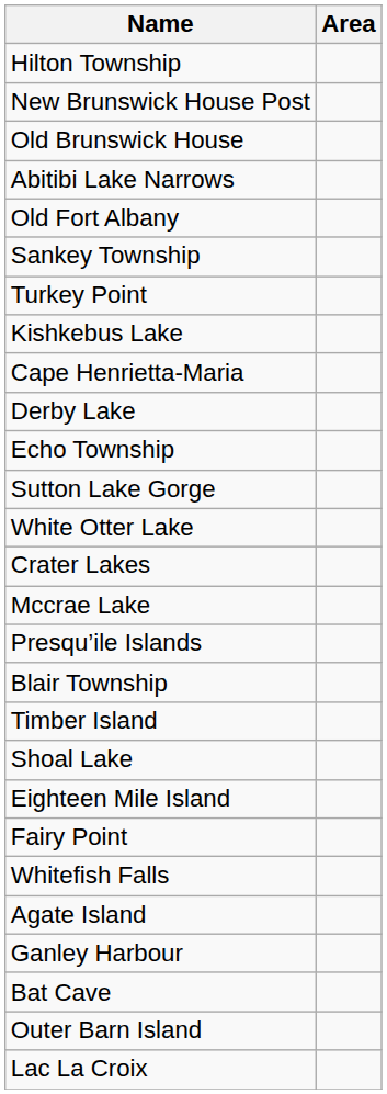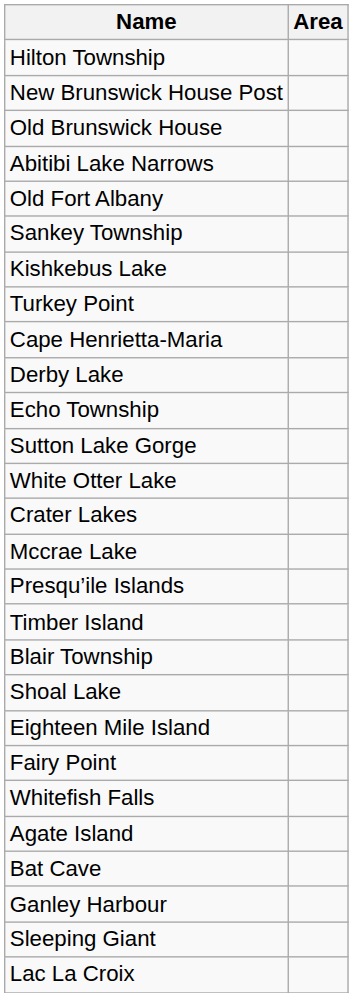 <table Class="sortable wikitable">
 <tr>
 <th>Name</th>
 <th>Area</th>
 </tr>
 <tr>
 <td>Hilton Township</td>
 <td></td>
 </tr>
 <tr>
 <td>New Brunswick House Post</td>
 <td></td>
 </tr>
 <tr>
 <td>Old Brunswick House</td>
 <td></td>
 </tr>
 <tr>
 <td>Abitibi Lake Narrows</td>
 <td></td>
 </tr>
 <tr>
 <td>Old Fort Albany</td>
 <td></td>
 </tr>
 <tr>
 <td>Sankey Township</td>
 <td></td>
 </tr>
 <tr>
-<td>Turkey Point</td>
+<td>Kishkebus Lake</td>
 <td></td>
 </tr>
 <tr>
-<td>Kishkebus Lake</td>
+<td>Turkey Point</td>
 <td></td>
 </tr>
 <tr>
 <td>Cape Henrietta-Maria</td>
 <td></td>
 </tr>
 <tr>
 <td>Derby Lake</td>
 <td></td>
 </tr>
 <tr>
 <td>Echo Township</td>
 <td></td>
 </tr>
 <tr>
 <td>Sutton Lake Gorge</td>
 <td></td>
 </tr>
 <tr>
 <td>White Otter Lake</td>
 <td></td>
 </tr>
 <tr>
 <td>Crater Lakes</td>
 <td></td>
 </tr>
 <tr>
 <td>Mccrae Lake</td>
 <td></td>
 </tr>
 <tr>
 <td>Presqu’ile Islands</td>
 <td></td>
 </tr>
 <tr>
-<td>Blair Township</td>
+<td>Timber Island</td>
 <td></td>
 </tr>
 <tr>
-<td>Timber Island</td>
+<td>Blair Township</td>
 <td></td>
 </tr>
 <tr>
 <td>Shoal Lake</td>
 <td></td>
 </tr>
 <tr>
 <td>Eighteen Mile Island</td>
 <td></td>
 </tr>
 <tr>
 <td>Fairy Point</td>
 <td></td>
 </tr>
 <tr>
 <td>Whitefish Falls</td>
 <td></td>
 </tr>
 <tr>
 <td>Agate Island</td>
 <td></td>
 </tr>
 <tr>
+<td>Bat Cave</td>
+<td></td>
+</tr>
+<tr>
 <td>Ganley Harbour</td>
 <td></td>
 </tr>
 <tr>
-<td>Bat Cave</td>
-<td></td>
-</tr>
-<tr>
-<td>Outer Barn Island</td>
+<td>Sleeping Giant</td>
 <td></td>
 </tr>
 <tr>
 <td>Lac La Croix</td>
 <td></td>
 </tr>
 </table>
